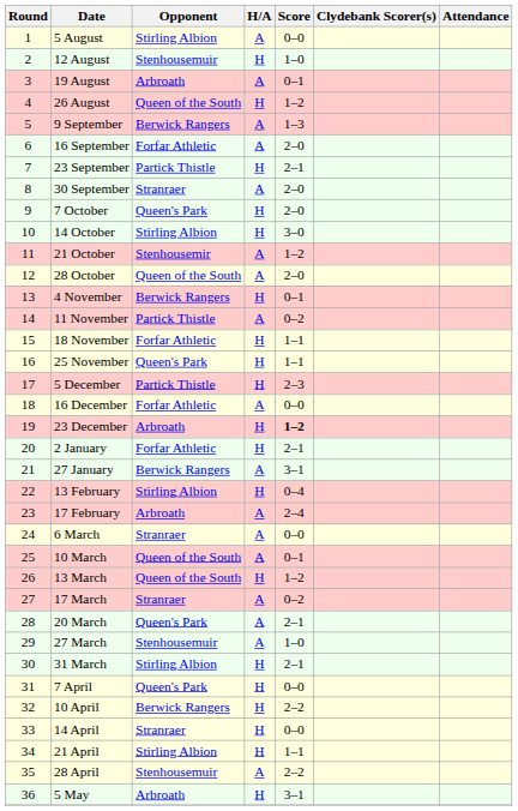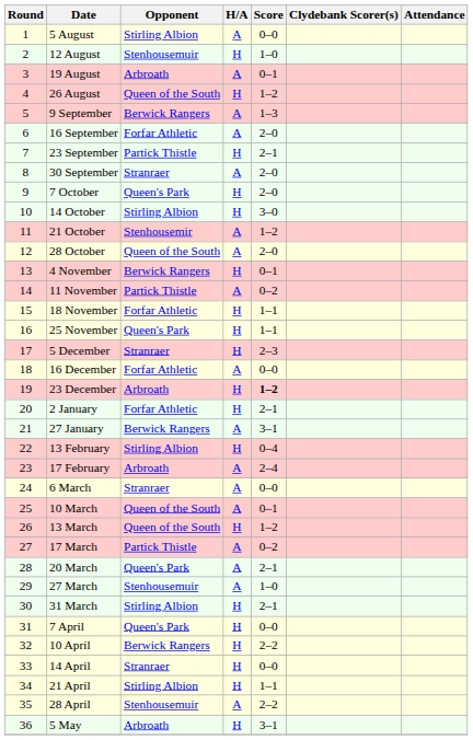 <table class="wikitable" style="text-align:center">
 <tr>
 <th>Round</th>
 <th>Date</th>
 <th>Opponent</th>
 <th>H/A</th>
 <th>Score</th>
 <th>Clydebank Scorer(s)</th>
 <th>Attendance</th>
 </tr>
 <tr bgcolor=#FFFFDD>
 <td>1</td>
 <td align=left>5 August</td>
 <td align=left><a href='#'>Stirling Albion</a></td>
 <td><a href='#'>A</a></td>
 <td>0–0</td>
 <td align=left></td>
 <td></td>
 </tr>
 <tr bgcolor=#EEFFEE>
 <td>2</td>
 <td align=left>12 August</td>
 <td align=left><a href='#'>Stenhousemuir</a></td>
 <td><a href='#'>H</a></td>
 <td>1–0</td>
 <td align=left></td>
 <td></td>
 </tr>
 <tr bgcolor=#FFCCCC>
 <td>3</td>
 <td align=left>19 August</td>
 <td align=left><a href='#'>Arbroath</a></td>
 <td><a href='#'>A</a></td>
 <td>0–1</td>
 <td align=left></td>
 <td></td>
 </tr>
 <tr bgcolor=#FFCCCC>
 <td>4</td>
 <td align=left>26 August</td>
 <td align=left><a href='#'>Queen of the South</a></td>
 <td><a href='#'>H</a></td>
 <td>1–2</td>
 <td align=left></td>
 <td></td>
 </tr>
 <tr bgcolor=#FFCCCC>
 <td>5</td>
 <td align=left>9 September</td>
 <td align=left><a href='#'>Berwick Rangers</a></td>
 <td><a href='#'>A</a></td>
 <td>1–3</td>
 <td align=left></td>
 <td></td>
 </tr>
 <tr bgcolor=#EEFFEE>
 <td>6</td>
 <td align=left>16 September</td>
 <td align=left><a href='#'>Forfar Athletic</a></td>
 <td><a href='#'>A</a></td>
 <td>2–0</td>
 <td align=left></td>
 <td></td>
 </tr>
 <tr bgcolor=#EEFFEE>
 <td>7</td>
 <td align=left>23 September</td>
 <td align=left><a href='#'>Partick Thistle</a></td>
 <td><a href='#'>H</a></td>
 <td>2–1</td>
 <td align=left></td>
 <td></td>
 </tr>
 <tr bgcolor=#EEFFEE>
 <td>8</td>
 <td align=left>30 September</td>
 <td align=left><a href='#'>Stranraer</a></td>
 <td><a href='#'>A</a></td>
 <td>2–0</td>
 <td align=left></td>
 <td></td>
 </tr>
 <tr bgcolor=#EEFFEE>
 <td>9</td>
 <td align=left>7 October</td>
 <td align=left><a href='#'>Queen's Park</a></td>
 <td><a href='#'>H</a></td>
 <td>2–0</td>
 <td align=left></td>
 <td></td>
 </tr>
 <tr bgcolor=#EEFFEE>
 <td>10</td>
 <td align=left>14 October</td>
 <td align=left><a href='#'>Stirling Albion</a></td>
 <td><a href='#'>H</a></td>
 <td>3–0</td>
 <td align=left></td>
 <td></td>
 </tr>
 <tr bgcolor=#FFCCCC>
 <td>11</td>
 <td align=left>21 October</td>
 <td align=left><a href='#'>Stenhousemir</a></td>
 <td><a href='#'>A</a></td>
 <td>1–2</td>
 <td align=left></td>
 <td></td>
 </tr>
 <tr bgcolor=#FFFFDD>
 <td>12</td>
 <td align=left>28 October</td>
 <td align=left><a href='#'>Queen of the South</a></td>
 <td><a href='#'>A</a></td>
 <td>2–0</td>
 <td align=left></td>
 <td></td>
 </tr>
 <tr bgcolor=#FFCCCC>
 <td>13</td>
 <td align=left>4 November</td>
 <td align=left><a href='#'>Berwick Rangers</a></td>
 <td><a href='#'>H</a></td>
 <td>0–1</td>
 <td align=left></td>
 <td></td>
 </tr>
 <tr bgcolor=#FFCCCC>
 <td>14</td>
 <td align=left>11 November</td>
 <td align=left><a href='#'>Partick Thistle</a></td>
 <td><a href='#'>A</a></td>
 <td>0–2</td>
 <td align=left></td>
 <td></td>
 </tr>
 <tr bgcolor=#FFFFDD>
 <td>15</td>
 <td align=left>18 November</td>
 <td align=left><a href='#'>Forfar Athletic</a></td>
 <td><a href='#'>H</a></td>
 <td>1–1</td>
 <td align=left></td>
 <td></td>
 </tr>
 <tr bgcolor=#FFFFDD>
 <td>16</td>
 <td align=left>25 November</td>
 <td align=left><a href='#'>Queen's Park</a></td>
 <td><a href='#'>H</a></td>
 <td>1–1</td>
 <td align=left></td>
 <td></td>
 </tr>
 <tr bgcolor=#FFCCCC>
 <td>17</td>
 <td align=left>5 December</td>
-<td align=left><a href='#'>Partick Thistle</a></td>
+<td align=left><a href='#'>Stranraer</a></td>
 <td><a href='#'>H</a></td>
 <td>2–3</td>
 <td align=left></td>
 <td></td>
 </tr>
 <tr bgcolor=#FFFFDD>
 <td>18</td>
 <td align=left>16 December</td>
 <td align=left><a href='#'>Forfar Athletic</a></td>
 <td><a href='#'>A</a></td>
 <td>0–0</td>
 <td align=left></td>
 <td></td>
 </tr>
 <tr bgcolor=#FFCCCC>
 <td>19</td>
 <td align=left>23 December</td>
 <td align=left><a href='#'>Arbroath</a></td>
 <td><a href='#'>H</a></td>
 <td><strong>1–2</strong></td>
 <td align=left></td>
 <td></td>
 </tr>
 <tr bgcolor=#EEFFEE>
 <td>20</td>
 <td align=left>2 January</td>
 <td align=left><a href='#'>Forfar Athletic</a></td>
 <td><a href='#'>H</a></td>
 <td>2–1</td>
 <td align=left></td>
 <td></td>
 </tr>
 <tr bgcolor=#EEFFEE>
 <td>21</td>
 <td align=left>27 January</td>
 <td align=left><a href='#'>Berwick Rangers</a></td>
 <td><a href='#'>A</a></td>
 <td>3–1</td>
 <td align=left></td>
 <td></td>
 </tr>
 <tr bgcolor=#FFCCCC>
 <td>22</td>
 <td align=left>13 February</td>
 <td align=left><a href='#'>Stirling Albion</a></td>
 <td><a href='#'>H</a></td>
 <td>0–4</td>
 <td align=left></td>
 <td></td>
 </tr>
 <tr bgcolor=#FFCCCC>
 <td>23</td>
 <td align=left>17 February</td>
 <td align=left><a href='#'>Arbroath</a></td>
 <td><a href='#'>A</a></td>
 <td>2–4</td>
 <td align=left></td>
 <td></td>
 </tr>
 <tr bgcolor=#FFFFDD>
 <td>24</td>
 <td align=left>6 March</td>
 <td align=left><a href='#'>Stranraer</a></td>
 <td><a href='#'>A</a></td>
 <td>0–0</td>
 <td align=left></td>
 <td></td>
 </tr>
 <tr bgcolor=#FFCCCC>
 <td>25</td>
 <td align=left>10 March</td>
 <td align=left><a href='#'>Queen of the South</a></td>
 <td><a href='#'>A</a></td>
 <td>0–1</td>
 <td align=left></td>
 <td></td>
 </tr>
 <tr bgcolor=#FFCCCC>
 <td>26</td>
 <td align=left>13 March</td>
 <td align=left><a href='#'>Queen of the South</a></td>
 <td><a href='#'>H</a></td>
 <td>1–2</td>
 <td align=left></td>
 <td></td>
 </tr>
 <tr bgcolor=#FFCCCC>
 <td>27</td>
 <td align=left>17 March</td>
-<td align=left><a href='#'>Stranraer</a></td>
+<td align=left><a href='#'>Partick Thistle</a></td>
 <td><a href='#'>A</a></td>
 <td>0–2</td>
 <td align=left></td>
 <td></td>
 </tr>
 <tr bgcolor=#EEFFEE>
 <td>28</td>
 <td align=left>20 March</td>
 <td align=left><a href='#'>Queen's Park</a></td>
 <td><a href='#'>A</a></td>
 <td>2–1</td>
 <td align=left></td>
 <td></td>
 </tr>
 <tr bgcolor=#EEFFEE>
 <td>29</td>
 <td align=left>27 March</td>
 <td align=left><a href='#'>Stenhousemuir</a></td>
 <td><a href='#'>A</a></td>
 <td>1–0</td>
 <td align=left></td>
 <td></td>
 </tr>
 <tr bgcolor=#EEFFEE>
 <td>30</td>
 <td align=left>31 March</td>
 <td align=left><a href='#'>Stirling Albion</a></td>
 <td><a href='#'>H</a></td>
 <td>2–1</td>
 <td align=left></td>
 <td></td>
 </tr>
 <tr bgcolor=#FFFFDD>
 <td>31</td>
 <td align=left>7 April</td>
 <td align=left><a href='#'>Queen's Park</a></td>
 <td><a href='#'>H</a></td>
 <td>0–0</td>
 <td align=left></td>
 <td></td>
 </tr>
 <tr bgcolor=#FFFFDD>
 <td>32</td>
 <td align=left>10 April</td>
 <td align=left><a href='#'>Berwick Rangers</a></td>
 <td><a href='#'>H</a></td>
 <td>2–2</td>
 <td align=left></td>
 <td></td>
 </tr>
 <tr bgcolor=#FFFFDD>
 <td>33</td>
 <td align=left>14 April</td>
 <td align=left><a href='#'>Stranraer</a></td>
 <td><a href='#'>H</a></td>
 <td>0–0</td>
 <td align=left></td>
 <td></td>
 </tr>
 <tr bgcolor=#FFFFDD>
 <td>34</td>
 <td align=left>21 April</td>
 <td align=left><a href='#'>Stirling Albion</a></td>
 <td><a href='#'>H</a></td>
 <td>1–1</td>
 <td align=left></td>
 <td></td>
 </tr>
 <tr bgcolor=#FFFFDD>
 <td>35</td>
 <td align=left>28 April</td>
 <td align=left><a href='#'>Stenhousemuir</a></td>
 <td><a href='#'>A</a></td>
 <td>2–2</td>
 <td align=left></td>
 <td></td>
 </tr>
 <tr bgcolor=#EEFFEE>
 <td>36</td>
 <td align=left>5 May</td>
 <td align=left><a href='#'>Arbroath</a></td>
 <td><a href='#'>H</a></td>
 <td>3–1</td>
 <td align=left></td>
 <td></td>
 </tr>
 <tr>
 </tr>
 </table>
